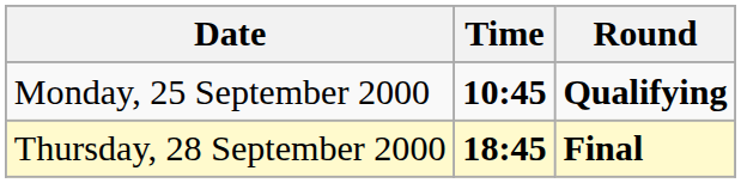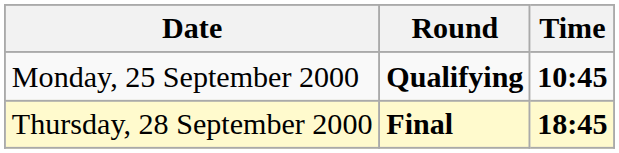 <table class="wikitable">
 <tr>
 <th>Date</th>
+<th>Round</th>
 <th>Time</th>
-<th>Round</th>
 </tr>
 <tr>
 <td>Monday, 25 September 2000</td>
+<td><strong>Qualifying</strong></td>
 <td><strong>10:45</strong></td>
-<td><strong>Qualifying</strong></td>
 </tr>
 <tr style=background:lemonchiffon>
 <td>Thursday, 28 September 2000</td>
+<td><strong>Final</strong></td>
 <td><strong>18:45</strong></td>
-<td><strong>Final</strong></td>
 </tr>
 </table>
